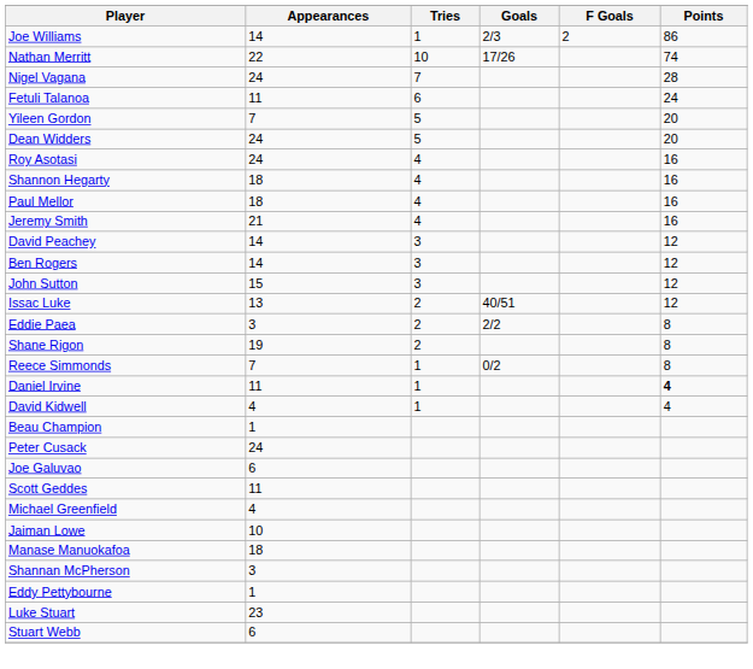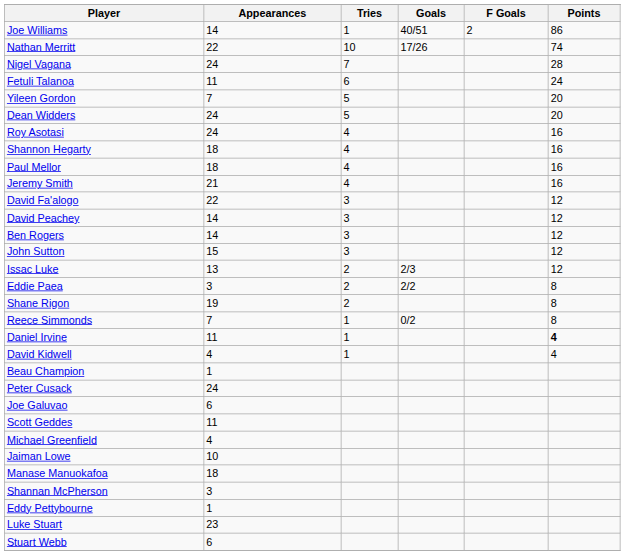 <table class="wikitable sortable" width="65%" style="font-size:90%">
 <tr bgcolor="#efefef">
 </tr>
 <tr bgcolor="#efefef">
 </tr>
 <tr>
 <th>Player</th>
 <th>Appearances</th>
 <th>Tries</th>
 <th>Goals</th>
 <th>F Goals</th>
 <th>Points</th>
 </tr>
 <tr>
 <td><a href='#'>Joe Williams</a></td>
 <td>14</td>
 <td>1</td>
-<td>2/3</td>
+<td>40/51</td>
 <td>2</td>
 <td>86</td>
 </tr>
 <tr>
 <td><a href='#'>Nathan Merritt</a></td>
 <td>22</td>
 <td>10</td>
 <td>17/26</td>
 <td></td>
 <td>74</td>
 </tr>
 <tr>
 <td><a href='#'>Nigel Vagana</a></td>
 <td>24</td>
 <td>7</td>
 <td></td>
 <td></td>
 <td>28</td>
 </tr>
 <tr>
 <td><a href='#'>Fetuli Talanoa</a></td>
 <td>11</td>
 <td>6</td>
 <td></td>
 <td></td>
 <td>24</td>
 </tr>
 <tr>
 <td><a href='#'>Yileen Gordon</a></td>
 <td>7</td>
 <td>5</td>
 <td></td>
 <td></td>
 <td>20</td>
 </tr>
 <tr>
 <td><a href='#'>Dean Widders</a></td>
 <td>24</td>
 <td>5</td>
 <td></td>
 <td></td>
 <td>20</td>
 </tr>
 <tr>
 <td><a href='#'>Roy Asotasi</a></td>
 <td>24</td>
 <td>4</td>
 <td></td>
 <td></td>
 <td>16</td>
 </tr>
 <tr>
 <td><a href='#'>Shannon Hegarty</a></td>
 <td>18</td>
 <td>4</td>
 <td></td>
 <td></td>
 <td>16</td>
 </tr>
 <tr>
 <td><a href='#'>Paul Mellor</a></td>
 <td>18</td>
 <td>4</td>
 <td></td>
 <td></td>
 <td>16</td>
 </tr>
 <tr>
 <td><a href='#'>Jeremy Smith</a></td>
 <td>21</td>
 <td>4</td>
 <td></td>
 <td></td>
 <td>16</td>
 </tr>
 <tr>
+<td><a href='#'>David Fa'alogo</a></td>
+<td>22</td>
+<td>3</td>
+<td></td>
+<td></td>
+<td>12</td>
+</tr>
+<tr>
 <td><a href='#'>David Peachey</a></td>
 <td>14</td>
 <td>3</td>
 <td></td>
 <td></td>
 <td>12</td>
 </tr>
 <tr>
 <td><a href='#'>Ben Rogers</a></td>
 <td>14</td>
 <td>3</td>
 <td></td>
 <td></td>
 <td>12</td>
 </tr>
 <tr>
 <td><a href='#'>John Sutton</a></td>
 <td>15</td>
 <td>3</td>
 <td></td>
 <td></td>
 <td>12</td>
 </tr>
 <tr>
 <td><a href='#'>Issac Luke</a></td>
 <td>13</td>
 <td>2</td>
-<td>40/51</td>
+<td>2/3</td>
 <td></td>
 <td>12</td>
 </tr>
 <tr>
 <td><a href='#'>Eddie Paea</a></td>
 <td>3</td>
 <td>2</td>
 <td>2/2</td>
 <td></td>
 <td>8</td>
 </tr>
 <tr>
 <td><a href='#'>Shane Rigon</a></td>
 <td>19</td>
 <td>2</td>
 <td></td>
 <td></td>
 <td>8</td>
 </tr>
 <tr>
 <td><a href='#'>Reece Simmonds</a></td>
 <td>7</td>
 <td>1</td>
 <td>0/2</td>
 <td></td>
 <td>8</td>
 </tr>
 <tr>
 <td><a href='#'>Daniel Irvine</a></td>
 <td>11</td>
 <td>1</td>
 <td></td>
 <td></td>
 <td><strong>4</strong></td>
 </tr>
 <tr>
 <td><a href='#'>David Kidwell</a></td>
 <td>4</td>
 <td>1</td>
 <td></td>
 <td></td>
 <td>4</td>
 </tr>
 <tr>
 <td><a href='#'>Beau Champion</a></td>
 <td>1</td>
 <td></td>
 <td></td>
 <td></td>
 <td></td>
 </tr>
 <tr>
 <td><a href='#'>Peter Cusack</a></td>
 <td>24</td>
 <td></td>
 <td></td>
 <td></td>
 <td></td>
 </tr>
 <tr>
 <td><a href='#'>Joe Galuvao</a></td>
 <td>6</td>
 <td></td>
 <td></td>
 <td></td>
 <td></td>
 </tr>
 <tr>
 <td><a href='#'>Scott Geddes</a></td>
 <td>11</td>
 <td></td>
 <td></td>
 <td></td>
 <td></td>
 </tr>
 <tr>
 <td><a href='#'>Michael Greenfield</a></td>
 <td>4</td>
 <td></td>
 <td></td>
 <td></td>
 <td></td>
 </tr>
 <tr>
 <td><a href='#'>Jaiman Lowe</a></td>
 <td>10</td>
 <td></td>
 <td></td>
 <td></td>
 <td></td>
 </tr>
 <tr>
 <td><a href='#'>Manase Manuokafoa</a></td>
 <td>18</td>
 <td></td>
 <td></td>
 <td></td>
 <td></td>
 </tr>
 <tr>
 <td><a href='#'>Shannan McPherson</a></td>
 <td>3</td>
 <td></td>
 <td></td>
 <td></td>
 <td></td>
 </tr>
 <tr>
 <td><a href='#'>Eddy Pettybourne</a></td>
 <td>1</td>
 <td></td>
 <td></td>
 <td></td>
 <td></td>
 </tr>
 <tr>
 <td><a href='#'>Luke Stuart</a></td>
 <td>23</td>
 <td></td>
 <td></td>
 <td></td>
 <td></td>
 </tr>
 <tr>
 <td><a href='#'>Stuart Webb</a></td>
 <td>6</td>
 <td></td>
 <td></td>
 <td></td>
 <td></td>
 </tr>
 <tr>
 </tr>
 </table>
